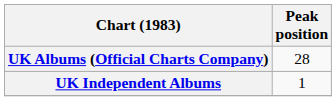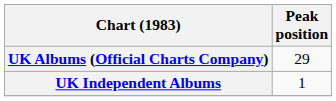 <table class="wikitable sortable plainrowheaders" style="text-align:center">
 <tr>
 <th scope="col">Chart (1983)</th>
 <th scope="col">Peak<br>position</th>
 </tr>
 <tr>
 <th scope="row"><a href='#'>UK Albums</a> (<a href='#'>Official Charts Company</a>)</th>
-<td>28</td>
+<td>29</td>
 </tr>
 <tr>
 <th scope="row"><a href='#'>UK Independent Albums</a></th>
 <td>1</td>
 </tr>
 <tr>
 </tr>
 </table>
